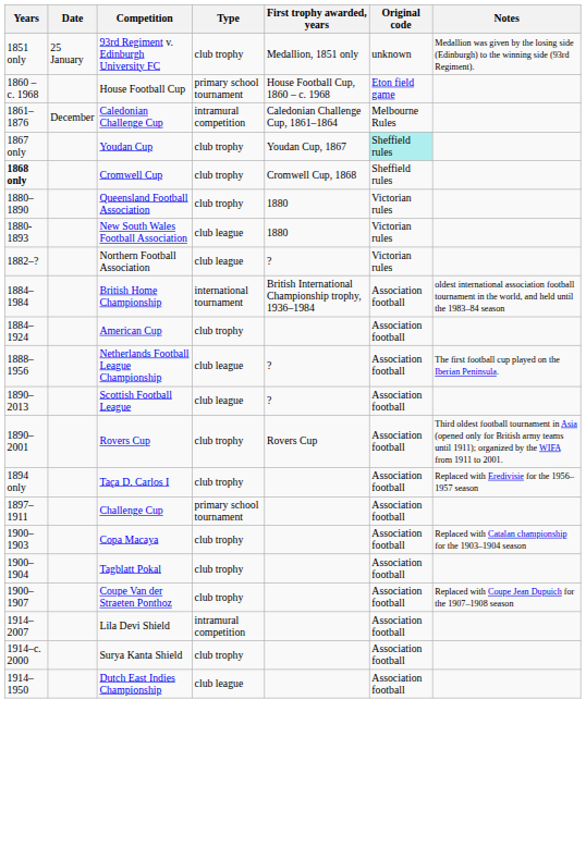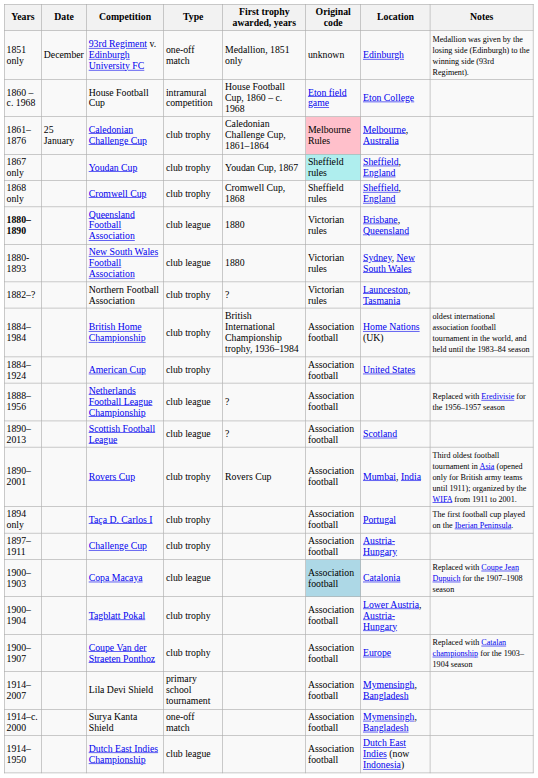 <table class="wikitable">
 <tr>
 <th>Years</th>
 <th>Date</th>
 <th>Competition</th>
 <th>Type</th>
 <th>First trophy awarded, years</th>
 <th>Original code</th>
+<th>Location</th>
 <th>Notes</th>
 </tr>
 <tr>
 <td>1851 only</td>
-<td>25 January</td>
+<td>December</td>
 <td><a href='#'>93rd Regiment</a> v. <a href='#'>Edinburgh University FC</a></td>
-<td>club trophy</td>
+<td>one-off match</td>
 <td>Medallion, 1851 only</td>
 <td>unknown</td>
+<td><a href='#'>Edinburgh</a></td>
 <td><small>Medallion was given by the losing side (Edinburgh) to the winning side (93rd Regiment).</small></td>
 </tr>
 <tr>
 <td>1860 – c. 1968</td>
 <td></td>
 <td>House Football Cup</td>
-<td>primary school tournament</td>
+<td>intramural competition</td>
 <td>House Football Cup, 1860 – c. 1968</td>
 <td><a href='#'>Eton field game</a></td>
+<td><a href='#'>Eton College</a></td>
 <td></td>
 </tr>
 <tr>
 <td>1861–1876</td>
-<td>December</td>
+<td>25 January</td>
 <td><a href='#'>Caledonian Challenge Cup</a></td>
-<td>intramural competition</td>
+<td>club trophy</td>
 <td>Caledonian Challenge Cup, 1861–1864</td>
-<td>Melbourne Rules</td>
+<td style="background: pink;">Melbourne Rules</td>
+<td><a href='#'>Melbourne</a>, <a href='#'>Australia</a></td>
 <td></td>
 </tr>
 <tr>
 <td>1867 only</td>
 <td></td>
 <td><a href='#'>Youdan Cup</a></td>
 <td>club trophy</td>
 <td>Youdan Cup, 1867</td>
 <td style="background: paleturquoise;">Sheffield rules</td>
+<td><a href='#'>Sheffield</a>, <a href='#'>England</a></td>
 <td></td>
 </tr>
 <tr>
-<td><strong>1868 only</strong></td>
+<td>1868 only</td>
 <td></td>
 <td><a href='#'>Cromwell Cup</a></td>
 <td>club trophy</td>
 <td>Cromwell Cup, 1868</td>
 <td>Sheffield rules</td>
+<td><a href='#'>Sheffield</a>, <a href='#'>England</a></td>
 <td></td>
 </tr>
 <tr>
-<td>1880–1890</td>
+<td><strong>1880–1890</strong></td>
 <td></td>
 <td><a href='#'>Queensland Football Association</a></td>
-<td>club trophy</td>
+<td>club league</td>
 <td>1880</td>
 <td>Victorian rules</td>
+<td><a href='#'>Brisbane</a>, <a href='#'>Queensland</a></td>
 <td></td>
 </tr>
 <tr>
 <td>1880-1893</td>
 <td></td>
 <td><a href='#'>New South Wales Football Association</a></td>
 <td>club league</td>
 <td>1880</td>
 <td>Victorian rules</td>
+<td><a href='#'>Sydney</a>, <a href='#'>New South Wales</a></td>
 <td></td>
 </tr>
 <tr>
 <td>1882–?</td>
 <td></td>
 <td>Northern Football Association</td>
-<td>club league</td>
+<td>club trophy</td>
 <td>?</td>
 <td>Victorian rules</td>
+<td><a href='#'>Launceston</a>, <a href='#'>Tasmania</a></td>
 <td></td>
 </tr>
 <tr>
 <td>1884–1984</td>
 <td></td>
 <td><a href='#'>British Home Championship</a></td>
-<td>international tournament</td>
+<td>club trophy</td>
 <td>British International Championship trophy, 1936–1984</td>
 <td>Association football</td>
+<td><a href='#'>Home Nations</a> (UK)</td>
 <td><small>oldest international association football tournament in the world, and held until the 1983–84 season</small></td>
 </tr>
 <tr>
 <td>1884–1924</td>
 <td></td>
 <td><a href='#'>American Cup</a></td>
 <td>club trophy</td>
 <td></td>
 <td>Association football</td>
+<td><a href='#'>United States</a></td>
 <td></td>
 </tr>
 <tr>
 <td>1888–1956</td>
 <td></td>
 <td><a href='#'>Netherlands Football League Championship</a></td>
 <td>club league</td>
 <td>?</td>
 <td>Association football</td>
-<td><small>The first football cup played on the <a href='#'>Iberian Peninsula</a>.</small></td>
+<td></td>
+<td><small>Replaced with <a href='#'>Eredivisie</a> for the 1956–1957 season</small></td>
 </tr>
 <tr>
 <td>1890–2013</td>
 <td></td>
 <td><a href='#'>Scottish Football League</a></td>
 <td>club league</td>
 <td>?</td>
 <td>Association football</td>
+<td><a href='#'>Scotland</a></td>
 <td></td>
 </tr>
 <tr>
 <td>1890–2001</td>
 <td></td>
 <td><a href='#'>Rovers Cup</a></td>
 <td>club trophy</td>
 <td>Rovers Cup</td>
 <td>Association football</td>
+<td><a href='#'>Mumbai</a>, <a href='#'>India</a></td>
 <td><small>Third oldest football tournament in <a href='#'>Asia</a> (opened only for British army teams until 1911); organized by the <a href='#'>WIFA</a> from 1911 to 2001.</small></td>
 </tr>
 <tr>
 <td>1894 only</td>
 <td></td>
 <td><a href='#'>Taça D. Carlos I</a></td>
 <td>club trophy</td>
 <td></td>
 <td>Association football</td>
-<td><small>Replaced with <a href='#'>Eredivisie</a> for the 1956–1957 season</small></td>
+<td><a href='#'>Portugal</a></td>
+<td><small>The first football cup played on the <a href='#'>Iberian Peninsula</a>.</small></td>
 </tr>
 <tr>
 <td>1897–1911</td>
 <td></td>
 <td><a href='#'>Challenge Cup</a></td>
-<td>primary school tournament</td>
+<td>club trophy</td>
 <td></td>
 <td>Association football</td>
+<td><a href='#'>Austria-Hungary</a></td>
 <td></td>
 </tr>
 <tr>
 <td>1900–1903</td>
 <td></td>
 <td><a href='#'>Copa Macaya</a></td>
-<td>club trophy</td>
+<td>club league</td>
 <td></td>
-<td>Association football</td>
-<td><small>Replaced with <a href='#'>Catalan championship</a> for the 1903–1904 season</small></td>
+<td style="background: lightblue;">Association football</td>
+<td><a href='#'>Catalonia</a></td>
+<td><small>Replaced with <a href='#'>Coupe Jean Dupuich</a> for the 1907–1908 season</small></td>
 </tr>
 <tr>
 <td>1900–1904</td>
 <td></td>
 <td><a href='#'>Tagblatt Pokal</a></td>
 <td>club trophy</td>
 <td></td>
 <td>Association football</td>
+<td><a href='#'>Lower Austria</a>, <a href='#'>Austria-Hungary</a></td>
 <td></td>
 </tr>
 <tr>
 <td>1900–1907</td>
 <td></td>
 <td><a href='#'>Coupe Van der Straeten Ponthoz</a></td>
 <td>club trophy</td>
 <td></td>
 <td>Association football</td>
-<td><small>Replaced with <a href='#'>Coupe Jean Dupuich</a> for the 1907–1908 season</small></td>
+<td><a href='#'>Europe</a></td>
+<td><small>Replaced with <a href='#'>Catalan championship</a> for the 1903–1904 season</small></td>
 </tr>
 <tr>
 <td>1914–2007</td>
 <td></td>
 <td>Lila Devi Shield</td>
-<td>intramural competition</td>
+<td>primary school tournament</td>
 <td></td>
 <td>Association football</td>
+<td><a href='#'>Mymensingh</a>, <a href='#'>Bangladesh</a></td>
 <td></td>
 </tr>
 <tr>
 <td>1914–c. 2000</td>
 <td></td>
 <td>Surya Kanta Shield</td>
-<td>club trophy</td>
+<td>one-off match</td>
 <td></td>
 <td>Association football</td>
+<td><a href='#'>Mymensingh</a>, <a href='#'>Bangladesh</a></td>
 <td></td>
 </tr>
 <tr>
 <td>1914–1950</td>
 <td></td>
 <td><a href='#'>Dutch East Indies Championship</a></td>
 <td>club league</td>
 <td></td>
 <td>Association football</td>
+<td><a href='#'>Dutch East Indies</a> (now <a href='#'>Indonesia</a>)</td>
 <td></td>
 </tr>
 </table>
